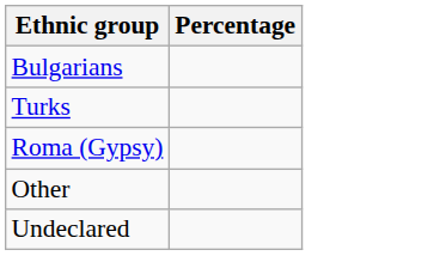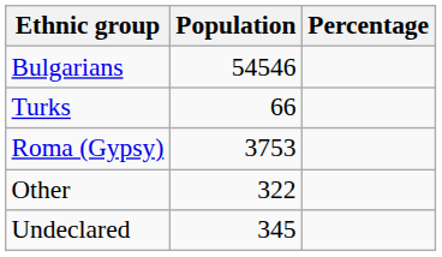 <table class="wikitable sortable">
 <tr>
 <th>Ethnic group</th>
+<th>Population</th>
 <th>Percentage</th>
 </tr>
 <tr>
 <td><a href='#'>Bulgarians</a></td>
+<td align="right">54546</td>
 <td align="right"></td>
 </tr>
 <tr>
 <td><a href='#'>Turks</a></td>
+<td align="right">66</td>
 <td align="right"></td>
 </tr>
 <tr>
 <td><a href='#'>Roma (Gypsy)</a></td>
+<td align="right">3753</td>
 <td align="right"></td>
 </tr>
 <tr>
 <td>Other</td>
+<td align="right">322</td>
 <td align="right"></td>
 </tr>
 <tr>
 <td>Undeclared</td>
+<td align="right">345</td>
 <td align="right"></td>
 </tr>
 </table>
